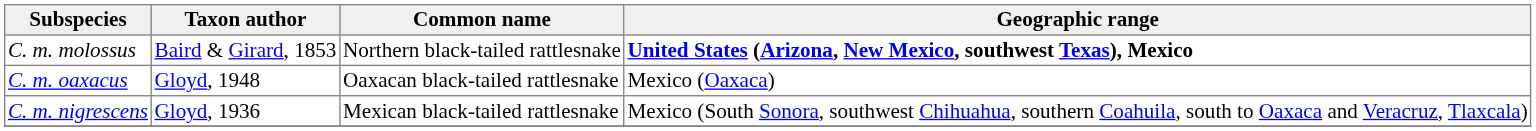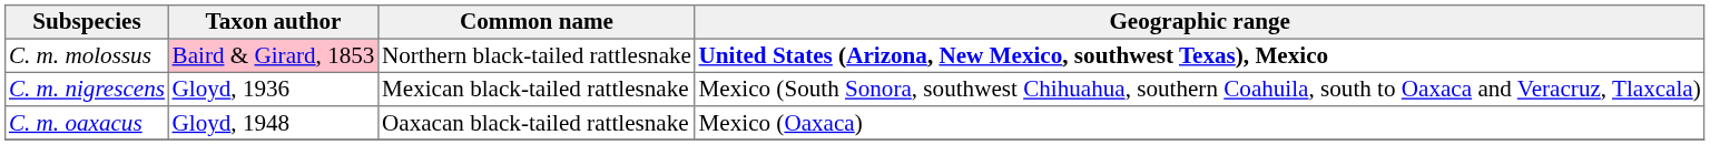 <table cellspacing=0 cellpadding=2 border=1 style="border-collapse: collapse;">
 <tr>
 <th bgcolor="#f0f0f0">Subspecies</th>
 <th bgcolor="#f0f0f0">Taxon author</th>
 <th bgcolor="#f0f0f0">Common name</th>
 <th bgcolor="#f0f0f0">Geographic range</th>
 </tr>
 <tr>
 <td><em>C. m. molossus</em></td>
-<td><a href='#'>Baird</a> & <a href='#'>Girard</a>, 1853</td>
+<td style="background: pink;"><a href='#'>Baird</a> & <a href='#'>Girard</a>, 1853</td>
 <td>Northern black-tailed rattlesnake</td>
 <td><strong><a href='#'>United States</a> (<a href='#'>Arizona</a>, <a href='#'>New Mexico</a>, southwest <a href='#'>Texas</a>), Mexico</strong></td>
+</tr>
+<tr>
+<td><em><a href='#'>C. m. nigrescens</a></em></td>
+<td><a href='#'>Gloyd</a>, 1936</td>
+<td>Mexican black-tailed rattlesnake</td>
+<td>Mexico (South <a href='#'>Sonora</a>, southwest <a href='#'>Chihuahua</a>, southern <a href='#'>Coahuila</a>, south to <a href='#'>Oaxaca</a> and <a href='#'>Veracruz</a>, <a href='#'>Tlaxcala</a>)</td>
 </tr>
 <tr>
 <td><em><a href='#'>C. m. oaxacus</a></em></td>
 <td><a href='#'>Gloyd</a>, 1948</td>
 <td>Oaxacan black-tailed rattlesnake</td>
 <td>Mexico (<a href='#'>Oaxaca</a>)</td>
 </tr>
 <tr>
-<td><em><a href='#'>C. m. nigrescens</a></em></td>
-<td><a href='#'>Gloyd</a>, 1936</td>
-<td>Mexican black-tailed rattlesnake</td>
-<td>Mexico (South <a href='#'>Sonora</a>, southwest <a href='#'>Chihuahua</a>, southern <a href='#'>Coahuila</a>, south to <a href='#'>Oaxaca</a> and <a href='#'>Veracruz</a>, <a href='#'>Tlaxcala</a>)</td>
-</tr>
-<tr>
 </tr>
 </table>
